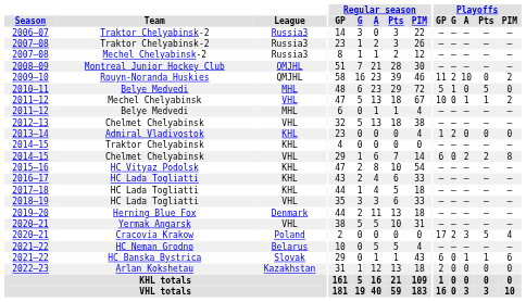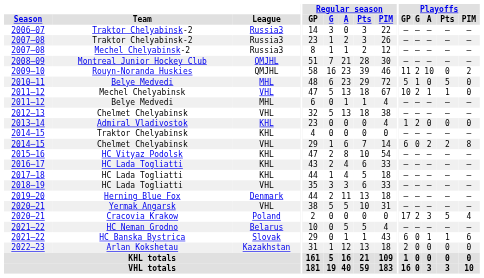 <table border="0" cellpadding="1" cellspacing="0" style="text-align:center; width:60em">
 <tr bgcolor="#e0e0e0">
 <th colspan="3" bgcolor="#ffffff"></th>
 <th rowspan="99" bgcolor="#ffffff"></th>
 <th colspan="5"><a href='#'>Regular season</a></th>
 <th rowspan="99" bgcolor="#ffffff"></th>
 <th colspan="5"><a href='#'>Playoffs</a></th>
 </tr>
 <tr bgcolor="#e0e0e0">
 <th><a href='#'>Season</a></th>
 <th>Team</th>
 <th>League</th>
 <th>GP</th>
 <th><a href='#'>G</a></th>
 <th><a href='#'>A</a></th>
 <th><a href='#'>Pts</a></th>
 <th><a href='#'>PIM</a></th>
 <th>GP</th>
 <th>G</th>
 <th>A</th>
 <th>Pts</th>
 <th>PIM</th>
 </tr>
 <tr>
 <td><a href='#'>2006–07</a></td>
 <td><a href='#'>Traktor Chelyabinsk</a>-2</td>
 <td><a href='#'>Russia3</a></td>
 <td>14</td>
 <td>3</td>
 <td>0</td>
 <td>3</td>
 <td>22</td>
 <td>—</td>
 <td>—</td>
 <td>—</td>
 <td>—</td>
 <td>—</td>
 </tr>
 <tr bgcolor="#f0f0f0">
 <td><a href='#'>2007–08</a></td>
 <td>Traktor Chelyabinsk-2</td>
 <td>Russia3</td>
 <td>23</td>
 <td>1</td>
 <td>2</td>
 <td>3</td>
 <td>26</td>
 <td>—</td>
 <td>—</td>
 <td>—</td>
 <td>—</td>
 <td>—</td>
 </tr>
 <tr>
 <td><a href='#'>2007–08</a></td>
 <td><a href='#'>Mechel Chelyabinsk</a>-2</td>
 <td>Russia3</td>
 <td>8</td>
 <td>1</td>
 <td>1</td>
 <td>2</td>
 <td>12</td>
 <td>—</td>
 <td>—</td>
 <td>—</td>
 <td>—</td>
 <td>—</td>
 </tr>
 <tr bgcolor="#f0f0f0">
 <td><a href='#'>2008–09</a></td>
 <td><a href='#'>Montreal Junior Hockey Club</a></td>
 <td><a href='#'>QMJHL</a></td>
 <td>51</td>
 <td>7</td>
 <td>21</td>
 <td>28</td>
 <td>30</td>
 <td>—</td>
 <td>—</td>
 <td>—</td>
 <td>—</td>
 <td>—</td>
 </tr>
 <tr>
 <td><a href='#'>2009–10</a></td>
 <td><a href='#'>Rouyn-Noranda Huskies</a></td>
 <td>QMJHL</td>
 <td>58</td>
 <td>16</td>
 <td>23</td>
 <td>39</td>
 <td>46</td>
 <td>11</td>
 <td>2</td>
 <td>10</td>
 <td>0</td>
 <td>2</td>
 </tr>
 <tr bgcolor="#f0f0f0">
 <td><a href='#'>2010–11</a></td>
 <td><a href='#'>Belye Medvedi</a></td>
 <td><a href='#'>MHL</a></td>
 <td>48</td>
 <td>6</td>
 <td>23</td>
 <td>29</td>
 <td>72</td>
 <td>5</td>
 <td>1</td>
 <td>0</td>
 <td>5</td>
 <td>0</td>
 </tr>
 <tr>
 <td><a href='#'>2011–12</a></td>
 <td>Mechel Chelyabinsk</td>
 <td><a href='#'>VHL</a></td>
 <td>47</td>
 <td>5</td>
 <td>13</td>
 <td>18</td>
 <td>67</td>
 <td>10</td>
-<td>0</td>
+<td>2</td>
 <td>1</td>
 <td>1</td>
-<td>2</td>
+<td>0</td>
 </tr>
 <tr bgcolor="#f0f0f0">
 <td><a href='#'>2011–12</a></td>
 <td>Belye Medvedi</td>
 <td>MHL</td>
 <td>6</td>
 <td>0</td>
 <td>1</td>
 <td>1</td>
 <td>4</td>
 <td>—</td>
 <td>—</td>
 <td>—</td>
 <td>—</td>
 <td>—</td>
 </tr>
 <tr>
 <td><a href='#'>2012–13</a></td>
 <td>Chelmet Chelyabinsk</td>
 <td>VHL</td>
 <td>32</td>
 <td>5</td>
 <td>13</td>
 <td>18</td>
 <td>38</td>
 <td>—</td>
 <td>—</td>
 <td>—</td>
 <td>—</td>
 <td>—</td>
 </tr>
 <tr bgcolor="#f0f0f0">
 <td><a href='#'>2013–14</a></td>
 <td><a href='#'>Admiral Vladivostok</a></td>
 <td><a href='#'>KHL</a></td>
 <td>23</td>
 <td>0</td>
 <td>0</td>
 <td>0</td>
 <td>4</td>
 <td>1</td>
 <td>2</td>
 <td>0</td>
 <td>0</td>
 <td>0</td>
 </tr>
 <tr>
 <td><a href='#'>2014–15</a></td>
 <td>Traktor Chelyabinsk</td>
 <td>KHL</td>
 <td>4</td>
 <td>0</td>
 <td>0</td>
 <td>0</td>
 <td>0</td>
 <td>—</td>
 <td>—</td>
 <td>—</td>
 <td>—</td>
 <td>—</td>
 </tr>
 <tr bgcolor="#f0f0f0">
 <td><a href='#'>2014–15</a></td>
 <td>Chelmet Chelyabinsk</td>
 <td>VHL</td>
 <td>29</td>
 <td>1</td>
 <td>6</td>
 <td>7</td>
 <td>14</td>
 <td>6</td>
 <td>0</td>
 <td>2</td>
 <td>2</td>
 <td>8</td>
 </tr>
 <tr>
 <td><a href='#'>2015–16</a></td>
 <td><a href='#'>HC Vityaz Podolsk</a></td>
 <td>KHL</td>
 <td>47</td>
 <td>2</td>
 <td>8</td>
 <td>10</td>
 <td>54</td>
 <td>—</td>
 <td>—</td>
 <td>—</td>
 <td>—</td>
 <td>—</td>
 </tr>
 <tr bgcolor="#f0f0f0">
 <td><a href='#'>2016–17</a></td>
 <td><a href='#'>HC Lada Togliatti</a></td>
 <td>KHL</td>
 <td>43</td>
 <td>2</td>
 <td>4</td>
 <td>6</td>
 <td>33</td>
 <td>—</td>
 <td>—</td>
 <td>—</td>
 <td>—</td>
 <td>—</td>
 </tr>
 <tr>
 <td><a href='#'>2017–18</a></td>
 <td>HC Lada Togliatti</td>
 <td>KHL</td>
 <td>44</td>
 <td>1</td>
 <td>4</td>
 <td>5</td>
 <td>18</td>
 <td>—</td>
 <td>—</td>
 <td>—</td>
 <td>—</td>
 <td>—</td>
 </tr>
 <tr bgcolor="#f0f0f0">
 <td><a href='#'>2018–19</a></td>
 <td>HC Lada Togliatti</td>
 <td>VHL</td>
 <td>35</td>
 <td>3</td>
 <td>3</td>
 <td>6</td>
 <td>33</td>
 <td>—</td>
 <td>—</td>
 <td>—</td>
 <td>—</td>
 <td>—</td>
 </tr>
 <tr>
 <td><a href='#'>2019–20</a></td>
 <td><a href='#'>Herning Blue Fox</a></td>
 <td><a href='#'>Denmark</a></td>
 <td>44</td>
 <td>2</td>
 <td>11</td>
 <td>13</td>
 <td>18</td>
 <td>—</td>
 <td>—</td>
 <td>—</td>
 <td>—</td>
 <td>—</td>
 </tr>
 <tr bgcolor="#f0f0f0">
 <td><a href='#'>2020–21</a></td>
 <td><a href='#'>Yermak Angarsk</a></td>
 <td>VHL</td>
 <td>38</td>
 <td>5</td>
 <td>5</td>
 <td>10</td>
 <td>31</td>
 <td>—</td>
 <td>—</td>
 <td>—</td>
 <td>—</td>
 <td>—</td>
 </tr>
 <tr>
 <td><a href='#'>2020–21</a></td>
 <td><a href='#'>Cracovia Krakow</a></td>
 <td><a href='#'>Poland</a></td>
 <td>2</td>
 <td>0</td>
 <td>0</td>
 <td>0</td>
 <td>0</td>
 <td>17</td>
 <td>2</td>
 <td>3</td>
 <td>5</td>
 <td>4</td>
 </tr>
 <tr bgcolor="#f0f0f0">
 <td><a href='#'>2021–22</a></td>
 <td><a href='#'>HC Neman Grodno</a></td>
 <td><a href='#'>Belarus</a></td>
 <td>10</td>
 <td>0</td>
 <td>5</td>
 <td>5</td>
 <td>4</td>
 <td>—</td>
 <td>—</td>
 <td>—</td>
 <td>—</td>
 <td>—</td>
 </tr>
 <tr>
 <td><a href='#'>2021–22</a></td>
 <td><a href='#'>HC Banska Bystrica</a></td>
 <td><a href='#'>Slovak</a></td>
 <td>29</td>
 <td>0</td>
 <td>1</td>
 <td>1</td>
 <td>43</td>
 <td>6</td>
 <td>0</td>
 <td>1</td>
 <td>1</td>
 <td>6</td>
 </tr>
 <tr bgcolor="#f0f0f0">
 <td><a href='#'>2022–23</a></td>
 <td><a href='#'>Arlan Kokshetau</a></td>
 <td><a href='#'>Kazakhstan</a></td>
 <td>31</td>
 <td>1</td>
 <td>12</td>
 <td>13</td>
 <td>18</td>
 <td>2</td>
 <td>0</td>
 <td>0</td>
 <td>0</td>
 <td>0</td>
 </tr>
 <tr>
 </tr>
 <tr ALIGN="center" bgcolor="#e0e0e0">
 <th colspan="3">KHL totals</th>
 <th ALIGN="center">161</th>
 <th ALIGN="center">5</th>
 <th ALIGN="center">16</th>
 <th ALIGN="center">21</th>
 <th ALIGN="center">109</th>
 <th ALIGN="center">1</th>
 <th ALIGN="center">0</th>
 <th ALIGN="center">0</th>
 <th ALIGN="center">0</th>
 <th ALIGN="center">0</th>
 </tr>
 <tr>
 </tr>
 <tr ALIGN="center" bgcolor="#e0e0e0">
 <th colspan="3">VHL totals</th>
 <th ALIGN="center">181</th>
 <th ALIGN="center">19</th>
 <th ALIGN="center">40</th>
 <th ALIGN="center">59</th>
 <th ALIGN="center">183</th>
 <th ALIGN="center">16</th>
 <th ALIGN="center">0</th>
 <th ALIGN="center">3</th>
 <th ALIGN="center">3</th>
 <th ALIGN="center">10</th>
 </tr>
 </table>
